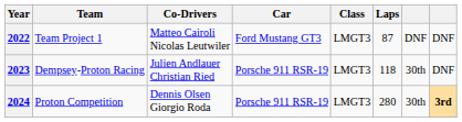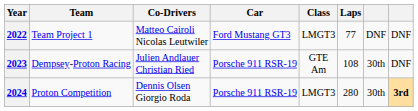 <table class="wikitable" style="text-align:center; font-size:90%">
 <tr>
 <th>Year</th>
 <th>Team</th>
 <th>Co-Drivers</th>
 <th>Car</th>
 <th>Class</th>
 <th>Laps</th>
 <th></th>
 <th></th>
 </tr>
 <tr>
 <th><a href='#'>2022</a></th>
 <td align="left"> <a href='#'>Team Project 1</a></td>
 <td align="left"> <a href='#'>Matteo Cairoli</a><br> Nicolas Leutwiler</td>
 <td align="left"><a href='#'>Ford Mustang GT3</a></td>
 <td>LMGT3</td>
-<td>87</td>
+<td>77</td>
 <td>DNF</td>
 <td>DNF</td>
 </tr>
 <tr>
 <th><a href='#'>2023</a></th>
 <td align="left"> <a href='#'>Dempsey</a>-<a href='#'>Proton Racing</a></td>
 <td align="left"> <a href='#'>Julien Andlauer</a><br> <a href='#'>Christian Ried</a></td>
 <td align="left"><a href='#'>Porsche 911 RSR-19</a></td>
-<td>LMGT3</td>
-<td>118</td>
+<td>GTE<br>Am</td>
+<td>108</td>
 <td>30th</td>
 <td>DNF</td>
 </tr>
 <tr>
 <th><a href='#'>2024</a></th>
 <td align="left"> <a href='#'>Proton Competition</a></td>
 <td align="left"> <a href='#'>Dennis Olsen</a><br> Giorgio Roda</td>
 <td align="left"><a href='#'>Porsche 911 RSR-19</a></td>
 <td>LMGT3</td>
 <td>280</td>
 <td>30th</td>
 <td style="background:#FFDF9F;"><strong>3rd</strong></td>
 </tr>
 </table>
